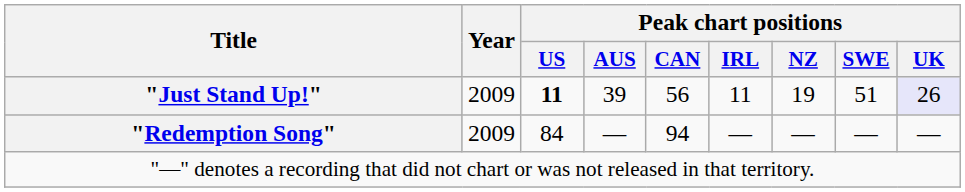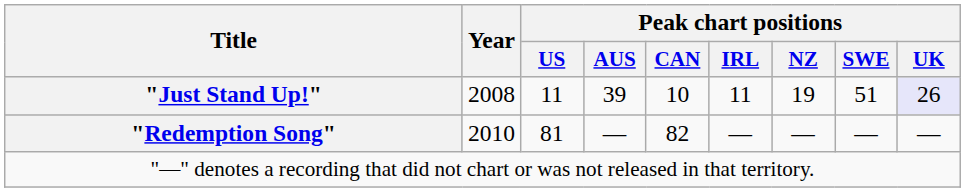 <table class="wikitable plainrowheaders" style="text-align:center;" border="1">
 <tr>
 <th scope="col" rowspan="2" style="width:19em;">Title</th>
 <th scope="col" rowspan="2">Year</th>
 <th colspan="7">Peak chart positions</th>
 </tr>
 <tr>
 <th scope="col" style="width:2.5em;font-size:90%;"><a href='#'>US</a><br></th>
 <th scope="col" style="width:2.5em;font-size:90%;"><a href='#'>AUS</a><br></th>
 <th scope="col" style="width:2.5em;font-size:90%;"><a href='#'>CAN</a><br></th>
 <th scope="col" style="width:2.5em;font-size:90%;"><a href='#'>IRL</a><br></th>
 <th scope="col" style="width:2.5em;font-size:90%;"><a href='#'>NZ</a><br></th>
 <th scope="col" style="width:2.5em;font-size:90%;"><a href='#'>SWE</a><br></th>
 <th scope="col" style="width:2.5em;font-size:90%;"><a href='#'>UK</a><br></th>
 </tr>
 <tr>
 <th scope="row">"<a href='#'>Just Stand Up!</a>"<br></th>
-<td>2009</td>
-<td><strong>11</strong></td>
+<td>2008</td>
+<td>11</td>
 <td>39</td>
-<td>56</td>
+<td>10</td>
 <td>11</td>
 <td>19</td>
 <td>51</td>
 <td style="background: lavender;">26</td>
 </tr>
 <tr>
 <th scope="row">"<a href='#'>Redemption Song</a>"</th>
-<td>2009</td>
-<td>84</td>
+<td>2010</td>
+<td>81</td>
 <td>—</td>
-<td>94</td>
+<td>82</td>
 <td>—</td>
 <td>—</td>
 <td>—</td>
 <td>—</td>
 </tr>
 <tr>
 <td colspan="11" style="font-size:90%">"—" denotes a recording that did not chart or was not released in that territory.</td>
 </tr>
 </table>
